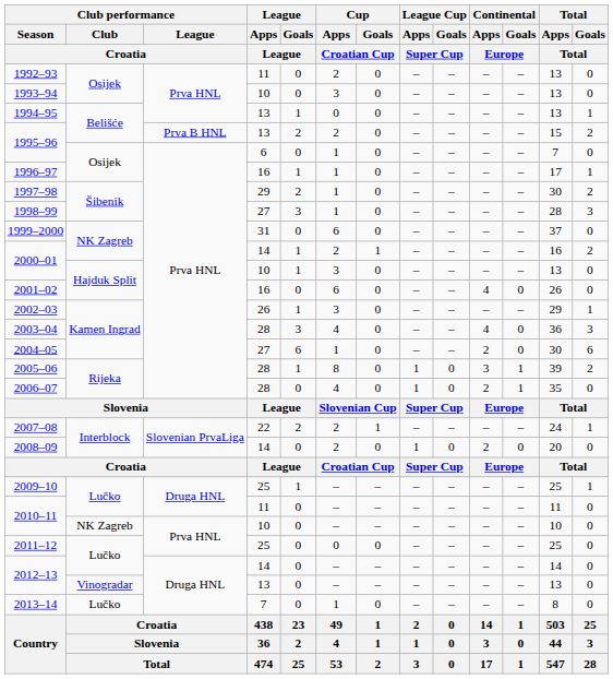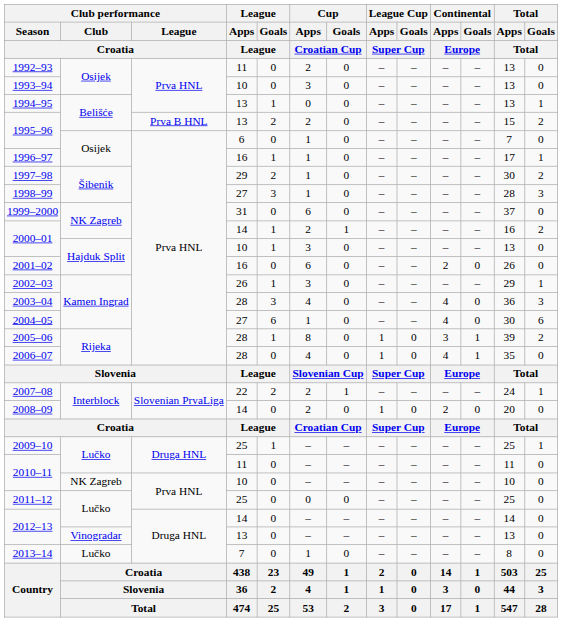 <table class="wikitable" style="text-align:center;">
 <tr>
 <th colspan=3>Club performance</th>
 <th colspan=2>League</th>
 <th colspan=2>Cup</th>
 <th colspan=2>League Cup</th>
 <th colspan=2>Continental</th>
 <th colspan=2>Total</th>
 </tr>
 <tr>
 <th>Season</th>
 <th>Club</th>
 <th>League</th>
 <th>Apps</th>
 <th>Goals</th>
 <th>Apps</th>
 <th>Goals</th>
 <th>Apps</th>
 <th>Goals</th>
 <th>Apps</th>
 <th>Goals</th>
 <th>Apps</th>
 <th>Goals</th>
 </tr>
 <tr>
 <th colspan=3>Croatia</th>
 <th colspan=2>League</th>
 <th colspan=2><a href='#'>Croatian Cup</a></th>
 <th colspan=2><a href='#'>Super Cup</a></th>
 <th colspan=2><a href='#'>Europe</a></th>
 <th colspan=2>Total</th>
 </tr>
 <tr>
 <td><a href='#'>1992–93</a></td>
 <td rowspan="2"><a href='#'>Osijek</a></td>
 <td rowspan="3"><a href='#'>Prva HNL</a></td>
 <td>11</td>
 <td>0</td>
 <td>2</td>
 <td>0</td>
 <td>–</td>
 <td>–</td>
 <td>–</td>
 <td>–</td>
 <td>13</td>
 <td>0</td>
 </tr>
 <tr>
 <td><a href='#'>1993–94</a></td>
 <td>10</td>
 <td>0</td>
 <td>3</td>
 <td>0</td>
 <td>–</td>
 <td>–</td>
 <td>–</td>
 <td>–</td>
 <td>13</td>
 <td>0</td>
 </tr>
 <tr>
 <td><a href='#'>1994–95</a></td>
 <td rowspan="2"><a href='#'>Belišće</a></td>
 <td>13</td>
 <td>1</td>
 <td>0</td>
 <td>0</td>
 <td>–</td>
 <td>–</td>
 <td>–</td>
 <td>–</td>
 <td>13</td>
 <td>1</td>
 </tr>
 <tr>
 <td rowspan="2"><a href='#'>1995–96</a></td>
 <td rowspan="1"><a href='#'>Prva B HNL</a></td>
 <td>13</td>
 <td>2</td>
 <td>2</td>
 <td>0</td>
 <td>–</td>
 <td>–</td>
 <td>–</td>
 <td>–</td>
 <td>15</td>
 <td>2</td>
 </tr>
 <tr>
 <td rowspan="2">Osijek</td>
 <td rowspan="13">Prva HNL</td>
 <td>6</td>
 <td>0</td>
 <td>1</td>
 <td>0</td>
 <td>–</td>
 <td>–</td>
 <td>–</td>
 <td>–</td>
 <td>7</td>
 <td>0</td>
 </tr>
 <tr>
 <td><a href='#'>1996–97</a></td>
 <td>16</td>
 <td>1</td>
 <td>1</td>
 <td>0</td>
 <td>–</td>
 <td>–</td>
 <td>–</td>
 <td>–</td>
 <td>17</td>
 <td>1</td>
 </tr>
 <tr>
 <td><a href='#'>1997–98</a></td>
 <td rowspan="2"><a href='#'>Šibenik</a></td>
 <td>29</td>
 <td>2</td>
 <td>1</td>
 <td>0</td>
 <td>–</td>
 <td>–</td>
 <td>–</td>
 <td>–</td>
 <td>30</td>
 <td>2</td>
 </tr>
 <tr>
 <td><a href='#'>1998–99</a></td>
 <td>27</td>
 <td>3</td>
 <td>1</td>
 <td>0</td>
 <td>–</td>
 <td>–</td>
 <td>–</td>
 <td>–</td>
 <td>28</td>
 <td>3</td>
 </tr>
 <tr>
 <td><a href='#'>1999–2000</a></td>
 <td rowspan="2"><a href='#'>NK Zagreb</a></td>
 <td>31</td>
 <td>0</td>
 <td>6</td>
 <td>0</td>
 <td>–</td>
 <td>–</td>
 <td>–</td>
 <td>–</td>
 <td>37</td>
 <td>0</td>
 </tr>
 <tr>
 <td rowspan="2"><a href='#'>2000–01</a></td>
 <td>14</td>
 <td>1</td>
 <td>2</td>
 <td>1</td>
 <td>–</td>
 <td>–</td>
 <td>–</td>
 <td>–</td>
 <td>16</td>
 <td>2</td>
 </tr>
 <tr>
 <td rowspan="2"><a href='#'>Hajduk Split</a></td>
 <td>10</td>
 <td>1</td>
 <td>3</td>
 <td>0</td>
 <td>–</td>
 <td>–</td>
 <td>–</td>
 <td>–</td>
 <td>13</td>
 <td>0</td>
 </tr>
 <tr>
 <td><a href='#'>2001–02</a></td>
 <td>16</td>
 <td>0</td>
 <td>6</td>
 <td>0</td>
 <td>–</td>
 <td>–</td>
-<td>4</td>
+<td>2</td>
 <td>0</td>
 <td>26</td>
 <td>0</td>
 </tr>
 <tr>
 <td><a href='#'>2002–03</a></td>
 <td rowspan="3"><a href='#'>Kamen Ingrad</a></td>
 <td>26</td>
 <td>1</td>
 <td>3</td>
 <td>0</td>
 <td>–</td>
 <td>–</td>
 <td>–</td>
 <td>–</td>
 <td>29</td>
 <td>1</td>
 </tr>
 <tr>
 <td><a href='#'>2003–04</a></td>
 <td>28</td>
 <td>3</td>
 <td>4</td>
 <td>0</td>
 <td>–</td>
 <td>–</td>
 <td>4</td>
 <td>0</td>
 <td>36</td>
 <td>3</td>
 </tr>
 <tr>
 <td><a href='#'>2004–05</a></td>
 <td>27</td>
 <td>6</td>
 <td>1</td>
 <td>0</td>
 <td>–</td>
 <td>–</td>
-<td>2</td>
+<td>4</td>
 <td>0</td>
 <td>30</td>
 <td>6</td>
 </tr>
 <tr>
 <td><a href='#'>2005–06</a></td>
 <td rowspan="2"><a href='#'>Rijeka</a></td>
 <td>28</td>
 <td>1</td>
 <td>8</td>
 <td>0</td>
 <td>1</td>
 <td>0</td>
 <td>3</td>
 <td>1</td>
 <td>39</td>
 <td>2</td>
 </tr>
 <tr>
 <td><a href='#'>2006–07</a></td>
 <td>28</td>
 <td>0</td>
 <td>4</td>
 <td>0</td>
 <td>1</td>
 <td>0</td>
-<td>2</td>
+<td>4</td>
 <td>1</td>
 <td>35</td>
 <td>0</td>
 </tr>
 <tr>
 <th colspan=3>Slovenia</th>
 <th colspan=2>League</th>
 <th colspan=2><a href='#'>Slovenian Cup</a></th>
 <th colspan=2><a href='#'>Super Cup</a></th>
 <th colspan=2><a href='#'>Europe</a></th>
 <th colspan=2>Total</th>
 </tr>
 <tr>
 <td><a href='#'>2007–08</a></td>
 <td rowspan="2"><a href='#'>Interblock</a></td>
 <td rowspan="2"><a href='#'>Slovenian PrvaLiga</a></td>
 <td>22</td>
 <td>2</td>
 <td>2</td>
 <td>1</td>
 <td>–</td>
 <td>–</td>
 <td>–</td>
 <td>–</td>
 <td>24</td>
 <td>1</td>
 </tr>
 <tr>
 <td><a href='#'>2008–09</a></td>
 <td>14</td>
 <td>0</td>
 <td>2</td>
 <td>0</td>
 <td>1</td>
 <td>0</td>
 <td>2</td>
 <td>0</td>
 <td>20</td>
 <td>0</td>
 </tr>
 <tr>
 <th colspan=3>Croatia</th>
 <th colspan=2>League</th>
 <th colspan=2><a href='#'>Croatian Cup</a></th>
 <th colspan=2><a href='#'>Super Cup</a></th>
 <th colspan=2><a href='#'>Europe</a></th>
 <th colspan=2>Total</th>
 </tr>
 <tr>
 <td><a href='#'>2009–10</a></td>
 <td rowspan="2"><a href='#'>Lučko</a></td>
 <td rowspan="2"><a href='#'>Druga HNL</a></td>
 <td>25</td>
 <td>1</td>
 <td>–</td>
 <td>–</td>
 <td>–</td>
 <td>–</td>
 <td>–</td>
 <td>–</td>
 <td>25</td>
 <td>1</td>
 </tr>
 <tr>
 <td rowspan="2"><a href='#'>2010–11</a></td>
 <td>11</td>
 <td>0</td>
 <td>–</td>
 <td>–</td>
 <td>–</td>
 <td>–</td>
 <td>–</td>
 <td>–</td>
 <td>11</td>
 <td>0</td>
 </tr>
 <tr>
 <td>NK Zagreb</td>
 <td rowspan="2">Prva HNL</td>
 <td>10</td>
 <td>0</td>
 <td>–</td>
 <td>–</td>
 <td>–</td>
 <td>–</td>
 <td>–</td>
 <td>–</td>
 <td>10</td>
 <td>0</td>
 </tr>
 <tr>
 <td><a href='#'>2011–12</a></td>
 <td rowspan="2">Lučko</td>
 <td>25</td>
 <td>0</td>
 <td>0</td>
 <td>0</td>
 <td>–</td>
 <td>–</td>
 <td>–</td>
 <td>–</td>
 <td>25</td>
 <td>0</td>
 </tr>
 <tr>
 <td rowspan="2"><a href='#'>2012–13</a></td>
 <td rowspan="3">Druga HNL</td>
 <td>14</td>
 <td>0</td>
 <td>–</td>
 <td>–</td>
 <td>–</td>
 <td>–</td>
 <td>–</td>
 <td>–</td>
 <td>14</td>
 <td>0</td>
 </tr>
 <tr>
 <td><a href='#'>Vinogradar</a></td>
 <td>13</td>
 <td>0</td>
 <td>–</td>
 <td>–</td>
 <td>–</td>
 <td>–</td>
 <td>–</td>
 <td>–</td>
 <td>13</td>
 <td>0</td>
 </tr>
 <tr>
 <td><a href='#'>2013–14</a></td>
 <td rowspan="1">Lučko</td>
 <td>7</td>
 <td>0</td>
 <td>1</td>
 <td>0</td>
 <td>–</td>
 <td>–</td>
 <td>–</td>
 <td>–</td>
 <td>8</td>
 <td>0</td>
 </tr>
 <tr>
 <th rowspan=3>Country</th>
 <th colspan=2>Croatia</th>
 <th>438</th>
 <th>23</th>
 <th>49</th>
 <th>1</th>
 <th>2</th>
 <th>0</th>
 <th>14</th>
 <th>1</th>
 <th>503</th>
 <th>25</th>
 </tr>
 <tr>
 <th colspan=2>Slovenia</th>
 <th>36</th>
 <th>2</th>
 <th>4</th>
 <th>1</th>
 <th>1</th>
 <th>0</th>
 <th>3</th>
 <th>0</th>
 <th>44</th>
 <th>3</th>
 </tr>
 <tr>
 <th colspan=2>Total</th>
 <th>474</th>
 <th>25</th>
 <th>53</th>
 <th>2</th>
 <th>3</th>
 <th>0</th>
 <th>17</th>
 <th>1</th>
 <th>547</th>
 <th>28</th>
 </tr>
 </table>
